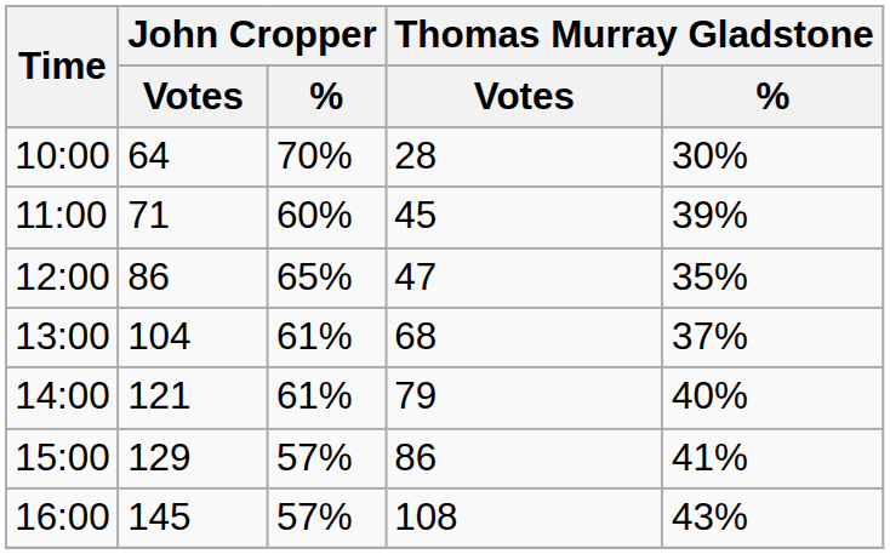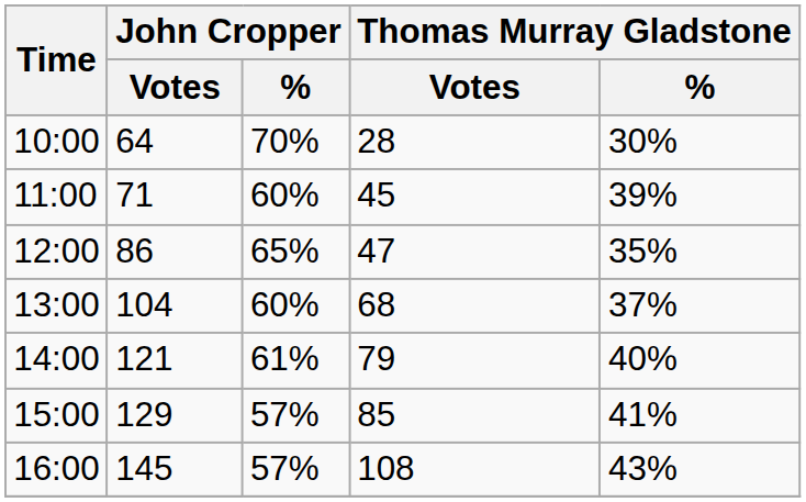 <table class="wikitable">
 <tr>
 <th rowspan="2">Time</th>
 <th colspan="2">John Cropper</th>
 <th colspan="2">Thomas Murray Gladstone</th>
 </tr>
 <tr>
 <th>Votes</th>
 <th>%</th>
 <th>Votes</th>
 <th>%</th>
 </tr>
 <tr>
 <td>10:00</td>
 <td>64</td>
 <td>70%</td>
 <td>28</td>
 <td>30%</td>
 </tr>
 <tr>
 <td>11:00</td>
 <td>71</td>
 <td>60%</td>
 <td>45</td>
 <td>39%</td>
 </tr>
 <tr>
 <td>12:00</td>
 <td>86</td>
 <td>65%</td>
 <td>47</td>
 <td>35%</td>
 </tr>
 <tr>
 <td>13:00</td>
 <td>104</td>
-<td>61%</td>
+<td>60%</td>
 <td>68</td>
 <td>37%</td>
 </tr>
 <tr>
 <td>14:00</td>
 <td>121</td>
 <td>61%</td>
 <td>79</td>
 <td>40%</td>
 </tr>
 <tr>
 <td>15:00</td>
 <td>129</td>
 <td>57%</td>
-<td>86</td>
+<td>85</td>
 <td>41%</td>
 </tr>
 <tr>
 <td>16:00</td>
 <td>145</td>
 <td>57%</td>
 <td>108</td>
 <td>43%</td>
 </tr>
 <tr>
 </tr>
 </table>
